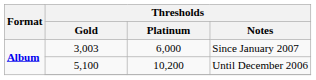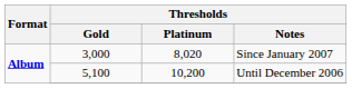 <table class="wikitable" style="text-align:center;">
 <tr>
 <th rowspan="2">Format</th>
 <th colspan="3">Thresholds</th>
 </tr>
 <tr>
 <th style="width:7em;">Gold</th>
 <th style="width:7em;">Platinum</th>
 <th>Notes</th>
 </tr>
 <tr>
 <td rowspan="7" style="text-align:left;"><strong><a href='#'>Album</a></strong></td>
-<td>3,003</td>
-<td>6,000</td>
+<td>3,000</td>
+<td>8,020</td>
 <td style="text-align:left;">Since January 2007</td>
 </tr>
 <tr>
 <td>5,100</td>
 <td>10,200</td>
 <td style="text-align:left;">Until December 2006</td>
 </tr>
 <tr>
 </tr>
 </table>
